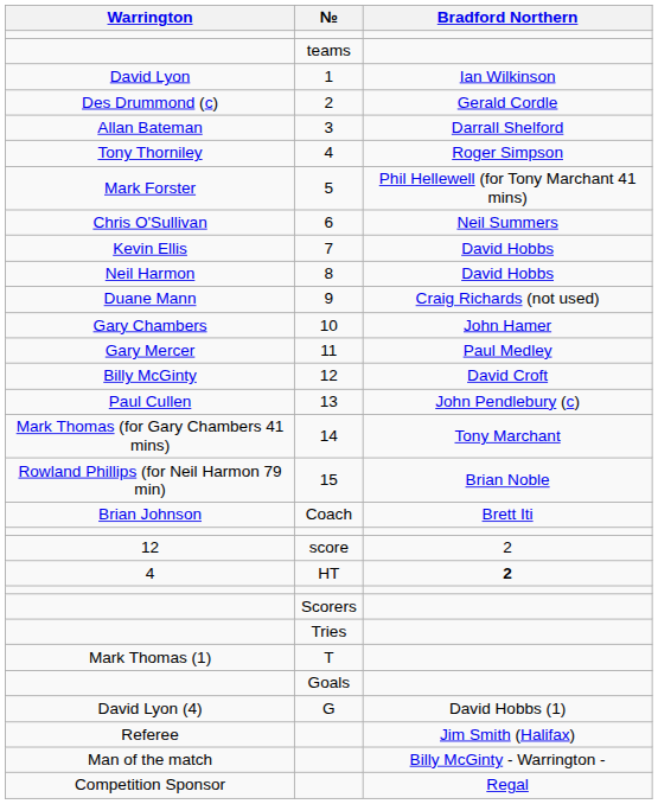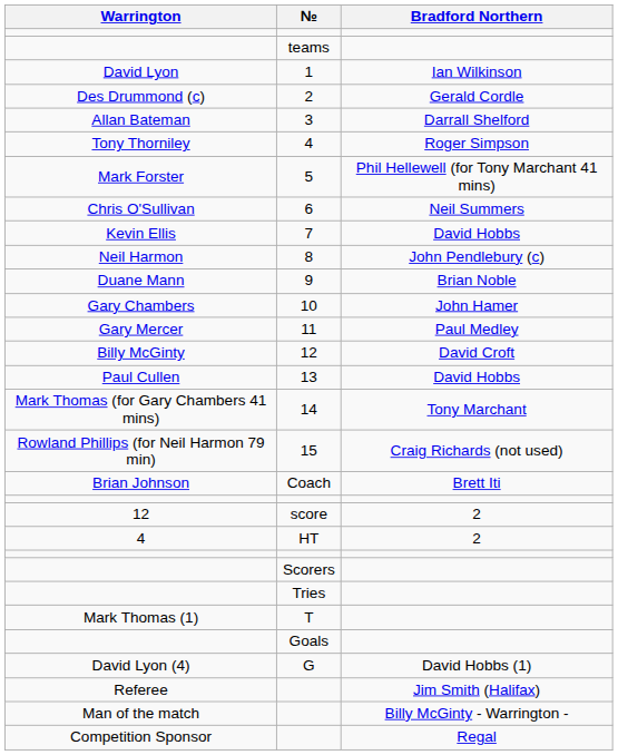 <table class="wikitable" style="text-align:center;">
 <tr>
 <th width=280 abbr=winner><a href='#'>Warrington</a></th>
 <th width=60 abbr="Number">№</th>
 <th width=280 abbr=runner-up><a href='#'>Bradford Northern</a></th>
 </tr>
 <tr>
 <td></td>
 <td></td>
 <td></td>
 </tr>
 <tr>
 <td></td>
 <td>teams</td>
 <td></td>
 </tr>
 <tr>
 <td><a href='#'>David Lyon</a></td>
 <td>1</td>
 <td><a href='#'>Ian Wilkinson</a></td>
 </tr>
 <tr>
 <td><a href='#'>Des Drummond</a> (<a href='#'>c</a>)</td>
 <td>2</td>
 <td><a href='#'>Gerald Cordle</a></td>
 </tr>
 <tr>
 <td><a href='#'>Allan Bateman</a></td>
 <td>3</td>
 <td><a href='#'>Darrall Shelford</a></td>
 </tr>
 <tr>
 <td><a href='#'>Tony Thorniley</a></td>
 <td>4</td>
 <td><a href='#'>Roger Simpson</a></td>
 </tr>
 <tr>
 <td><a href='#'>Mark Forster</a></td>
 <td>5</td>
 <td><a href='#'>Phil Hellewell</a> (for Tony Marchant 41 mins)</td>
 </tr>
 <tr>
 <td><a href='#'>Chris O'Sullivan</a></td>
 <td>6</td>
 <td><a href='#'>Neil Summers</a></td>
 </tr>
 <tr>
 <td><a href='#'>Kevin Ellis</a></td>
 <td>7</td>
 <td><a href='#'>David Hobbs</a></td>
 </tr>
 <tr>
 <td><a href='#'>Neil Harmon</a></td>
 <td>8</td>
-<td><a href='#'>David Hobbs</a></td>
+<td><a href='#'>John Pendlebury</a> (<a href='#'>c</a>)</td>
 </tr>
 <tr>
 <td><a href='#'>Duane Mann</a></td>
 <td>9</td>
-<td><a href='#'>Craig Richards</a> (not used)</td>
+<td><a href='#'>Brian Noble</a></td>
 </tr>
 <tr>
 <td><a href='#'>Gary Chambers</a></td>
 <td>10</td>
 <td><a href='#'>John Hamer</a></td>
 </tr>
 <tr>
 <td><a href='#'>Gary Mercer</a></td>
 <td>11</td>
 <td><a href='#'>Paul Medley</a></td>
 </tr>
 <tr>
 <td><a href='#'>Billy McGinty</a></td>
 <td>12</td>
 <td><a href='#'>David Croft</a></td>
 </tr>
 <tr>
 <td><a href='#'>Paul Cullen</a></td>
 <td>13</td>
-<td><a href='#'>John Pendlebury</a> (<a href='#'>c</a>)</td>
+<td><a href='#'>David Hobbs</a></td>
 </tr>
 <tr>
 <td><a href='#'>Mark Thomas</a> (for Gary Chambers 41 mins)</td>
 <td>14</td>
 <td><a href='#'>Tony Marchant</a></td>
 </tr>
 <tr>
 <td><a href='#'>Rowland Phillips</a> (for Neil Harmon 79 min)</td>
 <td>15</td>
-<td><a href='#'>Brian Noble</a></td>
+<td><a href='#'>Craig Richards</a> (not used)</td>
 </tr>
 <tr>
 <td><a href='#'>Brian Johnson</a></td>
 <td>Coach</td>
 <td><a href='#'>Brett Iti</a></td>
 </tr>
 <tr>
 <td></td>
 <td></td>
 <td></td>
 </tr>
 <tr>
 <td>12</td>
 <td>score</td>
 <td>2</td>
 </tr>
 <tr>
 <td>4</td>
 <td>HT</td>
-<td><strong>2</strong></td>
+<td>2</td>
 </tr>
 <tr>
 <td></td>
 <td></td>
 <td></td>
 </tr>
 <tr>
 <td></td>
 <td>Scorers</td>
 <td></td>
 </tr>
 <tr>
 <td></td>
 <td>Tries</td>
 <td></td>
 </tr>
 <tr>
 <td>Mark Thomas (1)</td>
 <td>T</td>
 <td></td>
 </tr>
 <tr>
 <td></td>
 <td>Goals</td>
 <td></td>
 </tr>
 <tr>
 <td>David Lyon (4)</td>
 <td>G</td>
 <td>David Hobbs (1)</td>
 </tr>
 <tr>
 <td>Referee</td>
 <td></td>
 <td><a href='#'>Jim Smith</a> (<a href='#'>Halifax</a>)</td>
 </tr>
 <tr>
 <td>Man of the match</td>
 <td></td>
 <td><a href='#'>Billy McGinty</a> - Warrington - </td>
 </tr>
 <tr>
 <td>Competition Sponsor</td>
 <td></td>
 <td><a href='#'>Regal</a></td>
 </tr>
 </table>
